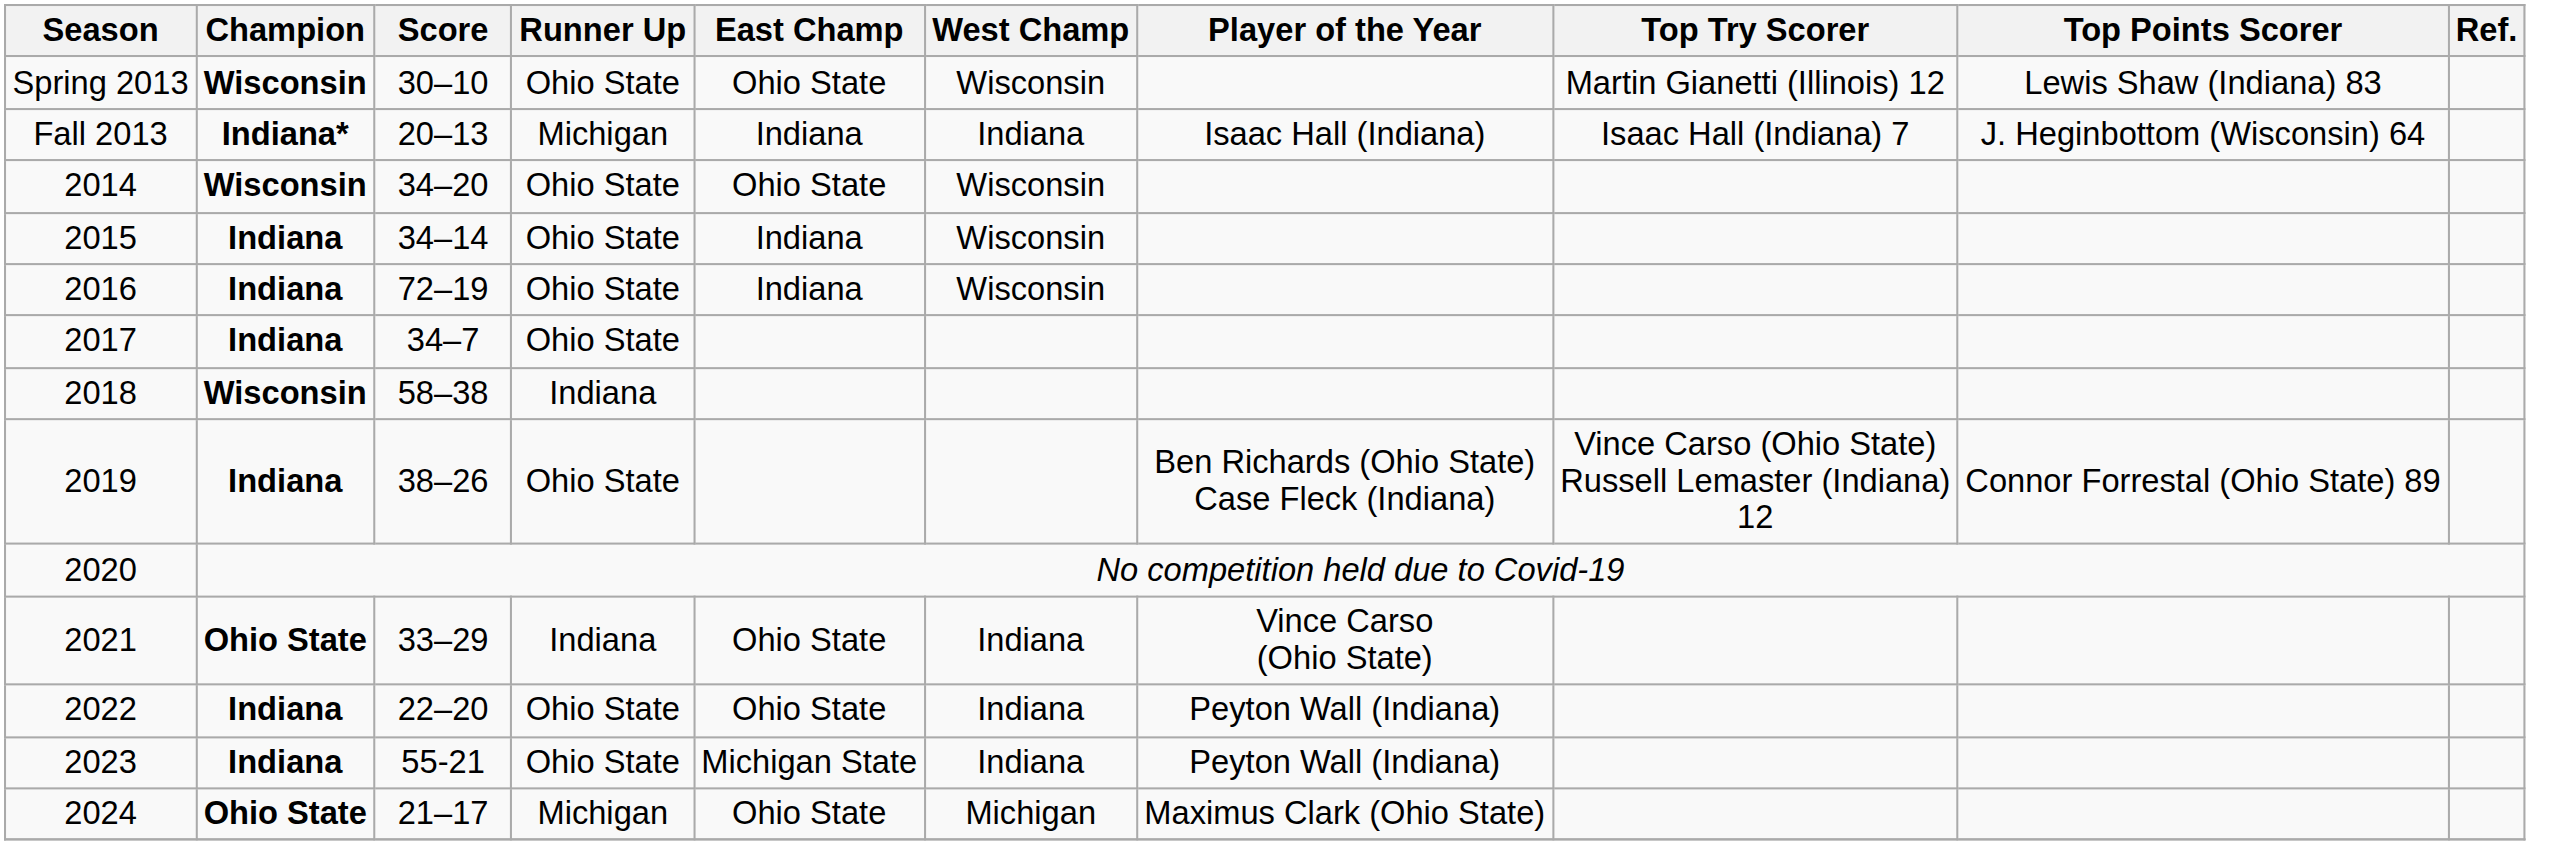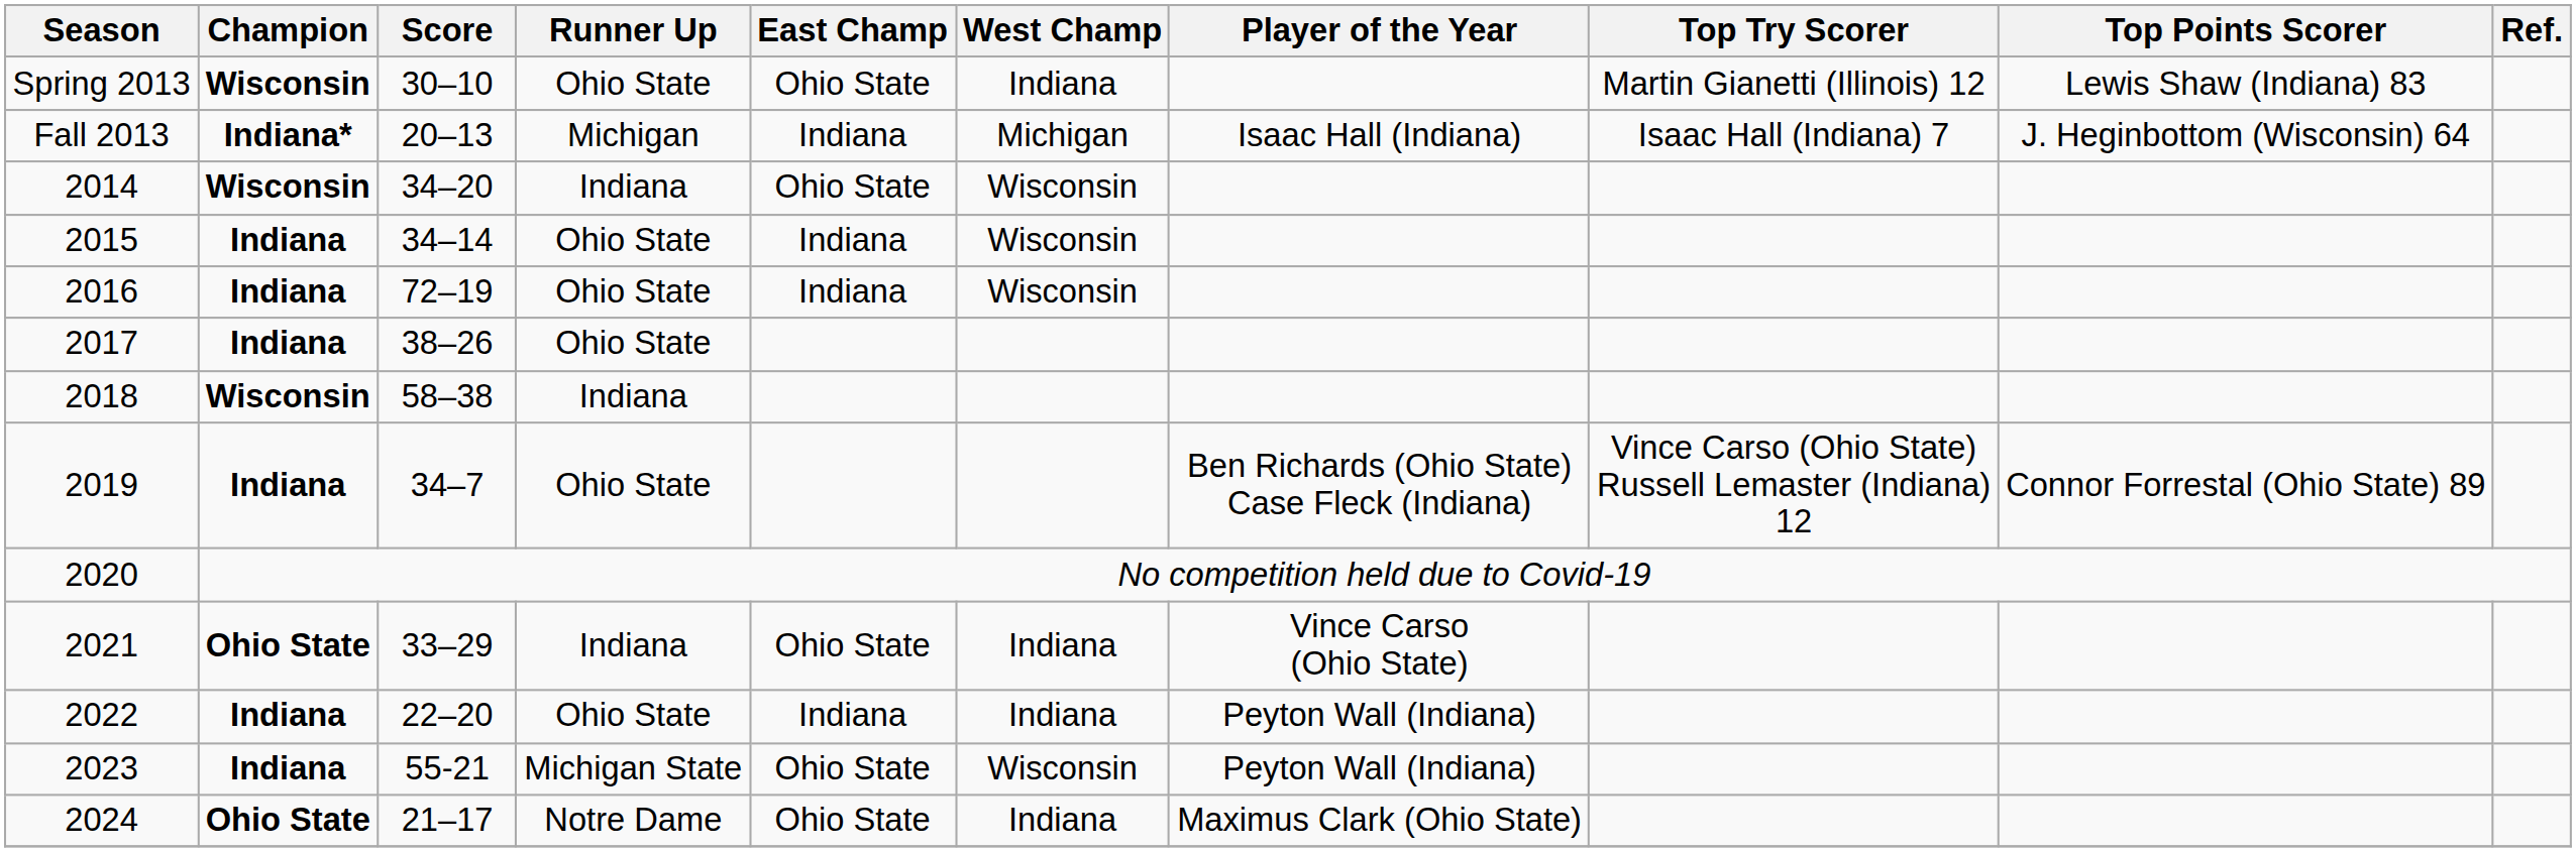 <table class=wikitable style="text-align: center;">
 <tr>
 <th>Season</th>
 <th>Champion</th>
 <th width=60px>Score</th>
 <th>Runner Up</th>
 <th>East Champ</th>
 <th>West Champ</th>
 <th>Player of the Year</th>
 <th>Top Try Scorer</th>
 <th>Top Points Scorer</th>
 <th>Ref.</th>
 </tr>
 <tr>
 <td>Spring 2013</td>
 <td><strong>Wisconsin</strong></td>
 <td>30–10</td>
 <td>Ohio State</td>
 <td>Ohio State</td>
-<td>Wisconsin</td>
+<td>Indiana</td>
 <td></td>
 <td>Martin Gianetti (Illinois) 12</td>
 <td>Lewis Shaw (Indiana) 83</td>
 <td></td>
 </tr>
 <tr>
 <td>Fall 2013</td>
 <td><strong>Indiana*</strong></td>
 <td>20–13</td>
 <td>Michigan</td>
 <td>Indiana</td>
-<td>Indiana</td>
+<td>Michigan</td>
 <td>Isaac Hall (Indiana)</td>
 <td>Isaac Hall (Indiana) 7</td>
 <td>J. Heginbottom (Wisconsin) 64</td>
 <td></td>
 </tr>
 <tr>
 <td>2014</td>
 <td><strong>Wisconsin</strong></td>
 <td>34–20</td>
-<td>Ohio State</td>
+<td>Indiana</td>
 <td>Ohio State</td>
 <td>Wisconsin</td>
 <td></td>
 <td></td>
 <td></td>
 <td></td>
 </tr>
 <tr>
 <td>2015</td>
 <td><strong>Indiana</strong></td>
 <td>34–14</td>
 <td>Ohio State</td>
 <td>Indiana</td>
 <td>Wisconsin</td>
 <td></td>
 <td></td>
 <td></td>
 <td></td>
 </tr>
 <tr>
 <td>2016</td>
 <td><strong>Indiana</strong></td>
 <td>72–19</td>
 <td>Ohio State</td>
 <td>Indiana</td>
 <td>Wisconsin</td>
 <td></td>
 <td></td>
 <td></td>
 <td></td>
 </tr>
 <tr>
 <td>2017</td>
 <td><strong>Indiana</strong></td>
-<td>34–7</td>
+<td>38–26</td>
 <td>Ohio State</td>
 <td></td>
 <td></td>
 <td></td>
 <td></td>
 <td></td>
 <td></td>
 </tr>
 <tr>
 <td>2018</td>
 <td><strong>Wisconsin</strong></td>
 <td>58–38</td>
 <td>Indiana</td>
 <td></td>
 <td></td>
 <td></td>
 <td></td>
 <td></td>
 <td></td>
 </tr>
 <tr>
 <td>2019</td>
 <td><strong>Indiana</strong></td>
-<td>38–26</td>
+<td>34–7</td>
 <td>Ohio State</td>
 <td></td>
 <td></td>
 <td>Ben Richards (Ohio State) <br>  Case Fleck (Indiana)</td>
 <td>Vince Carso (Ohio State) <br> Russell Lemaster (Indiana) <br> 12</td>
 <td>Connor Forrestal (Ohio State) 89</td>
 <td></td>
 </tr>
 <tr>
 <td>2020</td>
 <td colspan=9><em>No competition held due to Covid-19</em></td>
 </tr>
 <tr>
 <td>2021</td>
 <td><strong>Ohio State</strong></td>
 <td>33–29</td>
 <td>Indiana</td>
 <td>Ohio State</td>
 <td>Indiana</td>
 <td>Vince Carso <br> (Ohio State)</td>
 <td></td>
 <td></td>
 <td></td>
 </tr>
 <tr>
 <td>2022</td>
 <td><strong>Indiana</strong></td>
 <td>22–20</td>
 <td>Ohio State</td>
-<td>Ohio State</td>
+<td>Indiana</td>
 <td>Indiana</td>
 <td>Peyton Wall (Indiana)</td>
 <td></td>
 <td></td>
 <td></td>
 </tr>
 <tr>
 <td>2023</td>
 <td><strong>Indiana</strong></td>
 <td>55-21</td>
+<td>Michigan State</td>
 <td>Ohio State</td>
-<td>Michigan State</td>
-<td>Indiana</td>
+<td>Wisconsin</td>
 <td>Peyton Wall (Indiana)</td>
 <td></td>
 <td></td>
 <td></td>
 </tr>
 <tr>
 <td>2024</td>
 <td><strong>Ohio State</strong></td>
 <td>21–17</td>
-<td>Michigan</td>
+<td>Notre Dame</td>
 <td>Ohio State</td>
-<td>Michigan</td>
+<td>Indiana</td>
 <td>Maximus Clark (Ohio State)</td>
 <td></td>
 <td></td>
 <td></td>
 </tr>
 <tr>
 </tr>
 </table>
